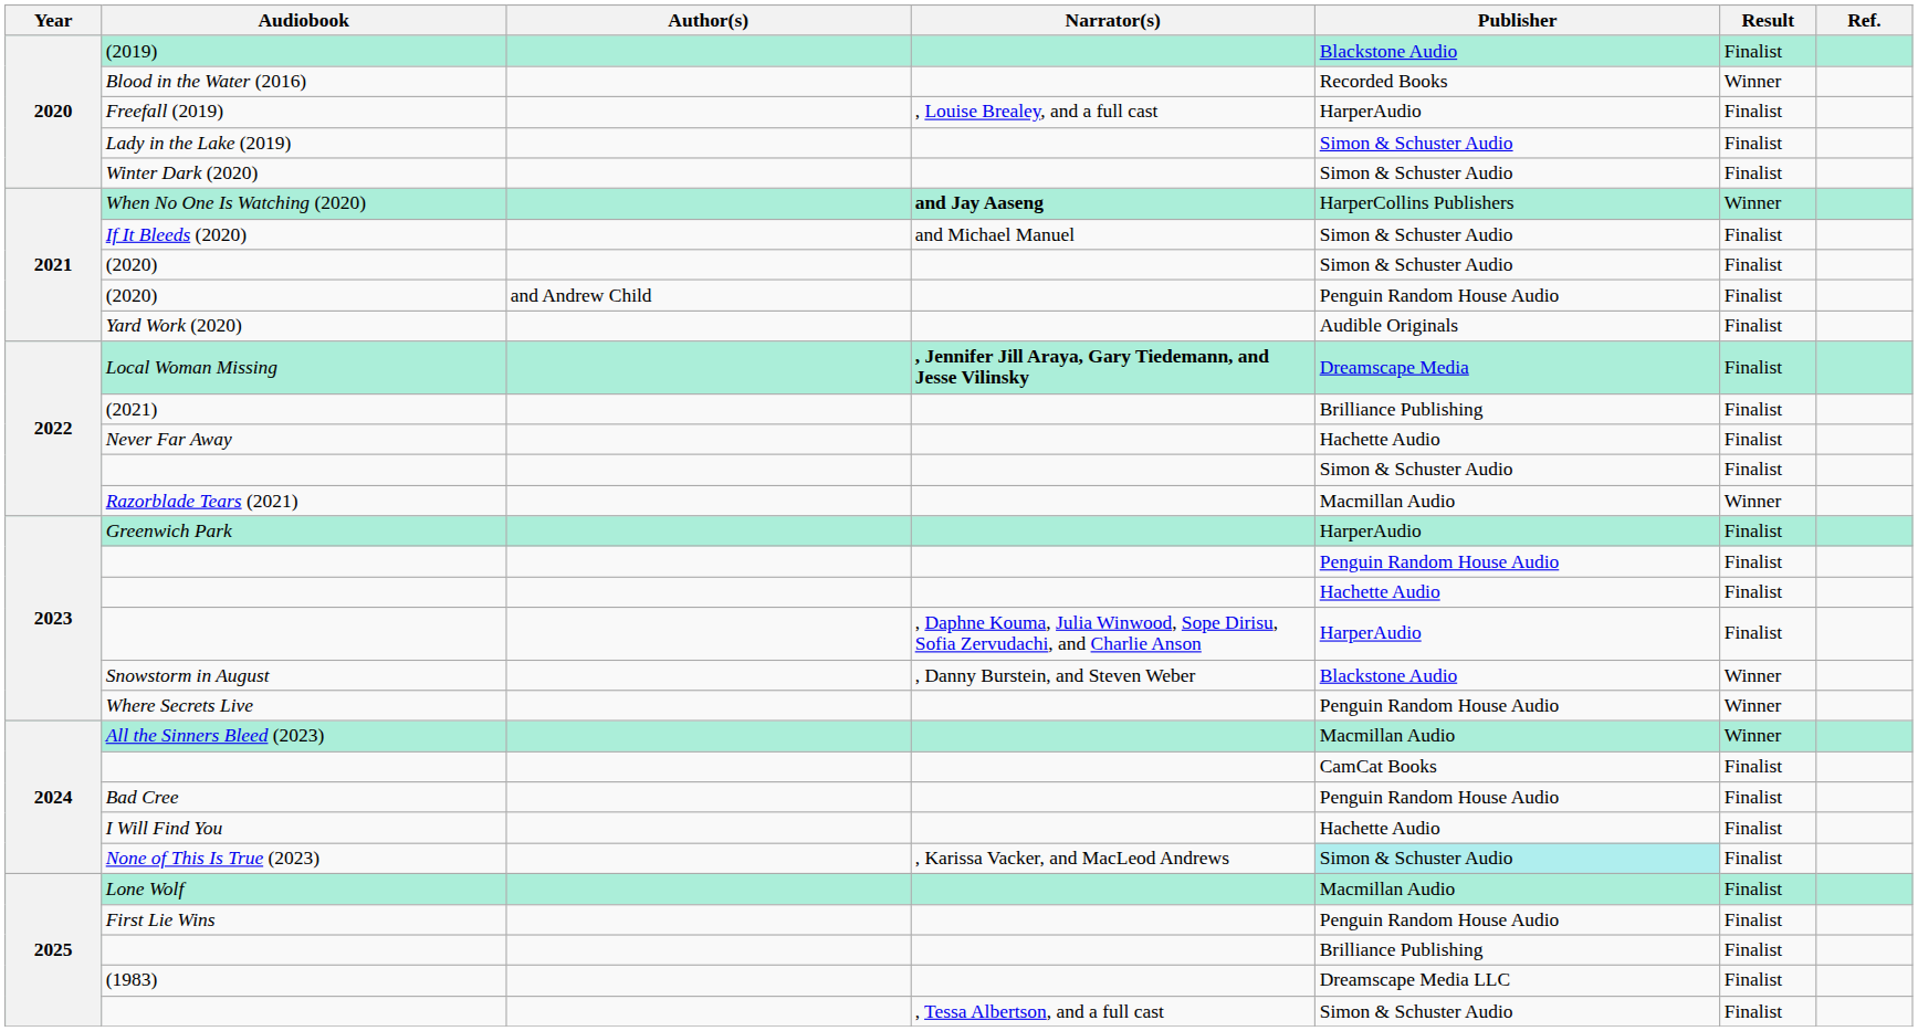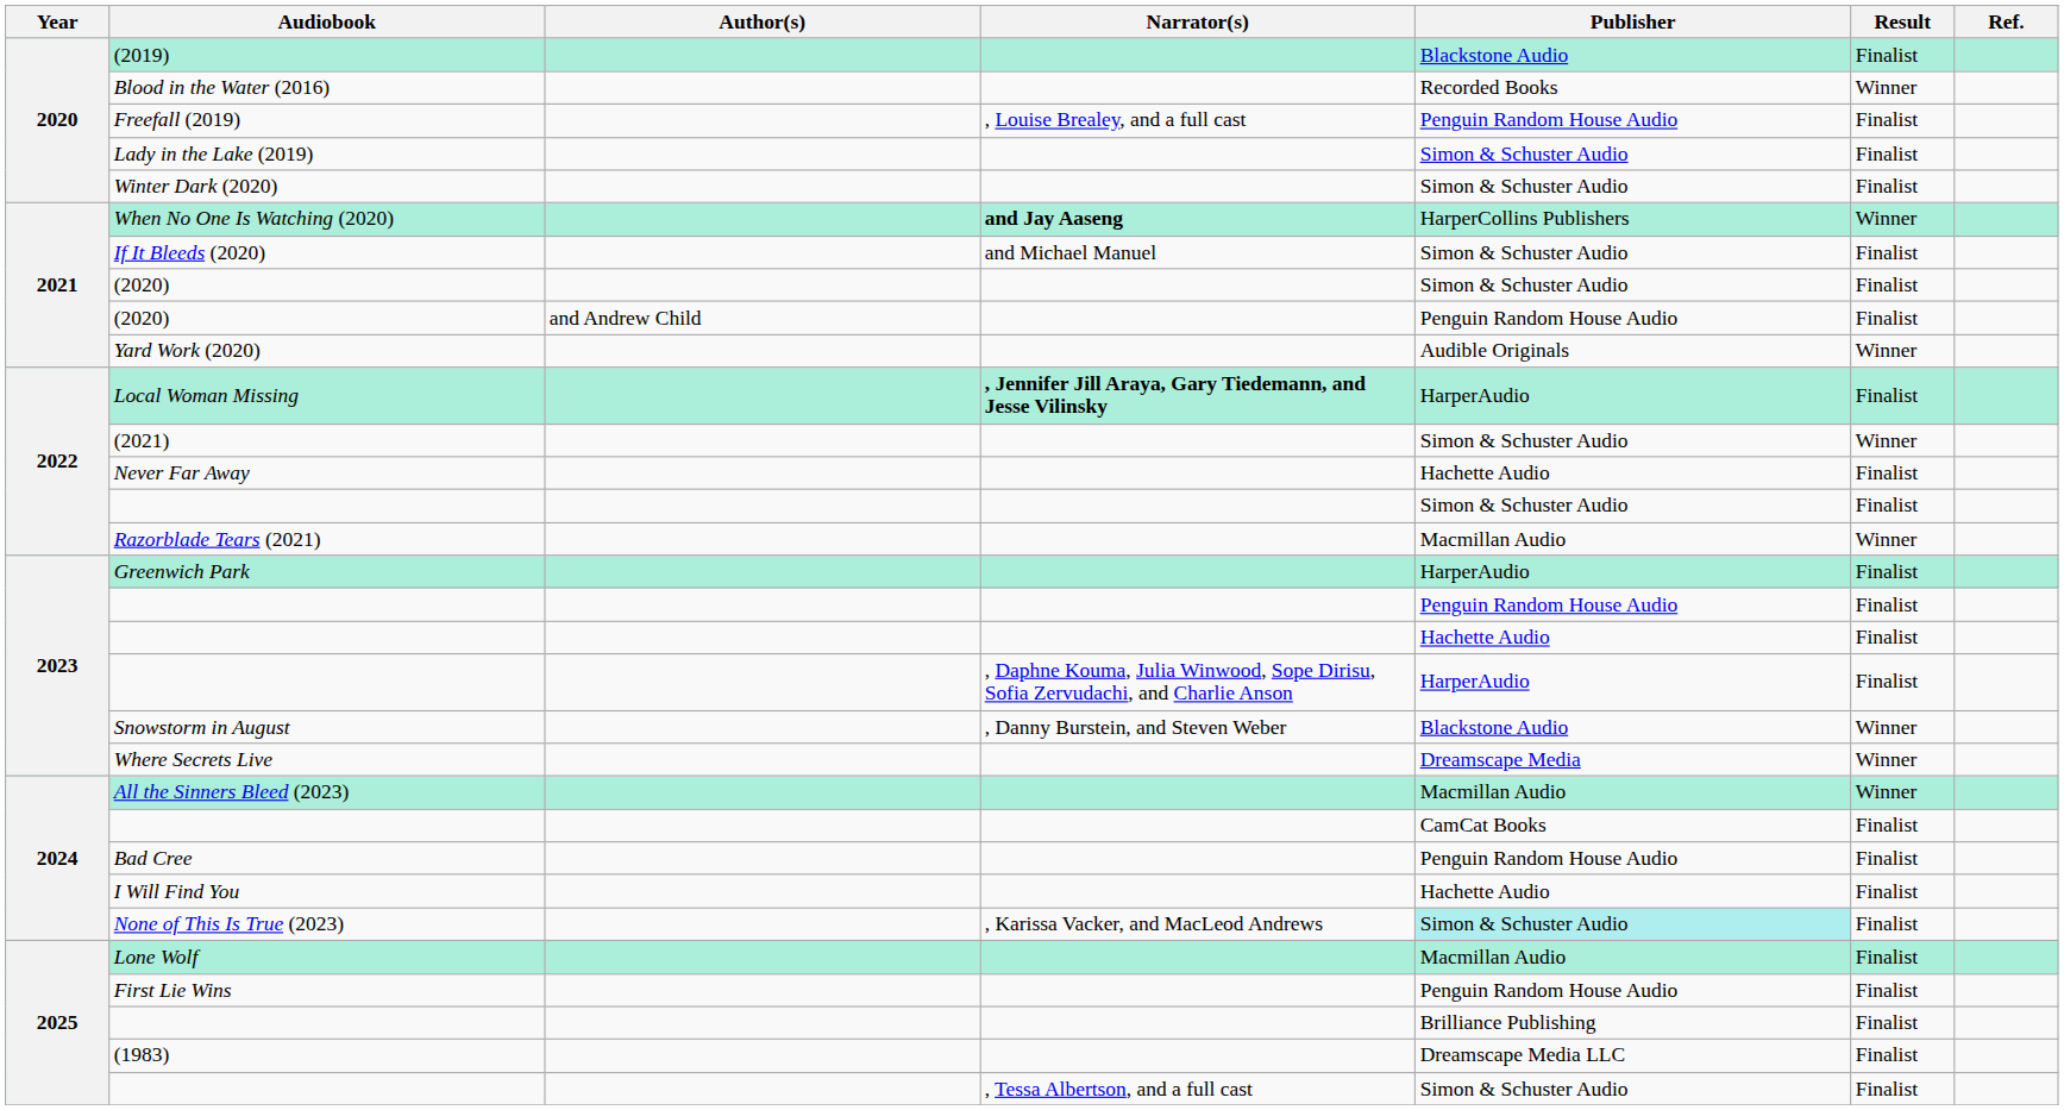 <table class="wikitable sortable mw-collapsible" style="width:100%">
 <tr>
 <th scope="col" width="5%">Year</th>
 <th scope="col" width="21%">Audiobook</th>
 <th scope="col" width="21%">Author(s)</th>
 <th scope="col" width="21%">Narrator(s)</th>
 <th scope="col" width="21%">Publisher</th>
 <th scope="col" width="5%">Result</th>
 <th scope="col" width="5%">Ref.</th>
 </tr>
 <tr style="background:#ABEED9">
 <th rowspan="5">2020<br></th>
 <td><em></em> (2019)</td>
 <td></td>
 <td></td>
 <td><a href='#'>Blackstone Audio</a></td>
 <td>Finalist</td>
 <td></td>
 </tr>
 <tr>
 <td><em>Blood in the Water</em> (2016)</td>
 <td></td>
 <td></td>
 <td>Recorded Books</td>
 <td>Winner</td>
 <td></td>
 </tr>
 <tr>
 <td><em>Freefall</em> (2019)</td>
 <td></td>
 <td>, <a href='#'>Louise Brealey</a>, and a full cast</td>
-<td>HarperAudio</td>
+<td><a href='#'>Penguin Random House Audio</a></td>
 <td>Finalist</td>
 <td></td>
 </tr>
 <tr>
 <td><em>Lady in the Lake</em> (2019)</td>
 <td></td>
 <td></td>
 <td><a href='#'>Simon & Schuster Audio</a></td>
 <td>Finalist</td>
 <td></td>
 </tr>
 <tr>
 <td><em>Winter Dark</em> (2020)</td>
 <td></td>
 <td></td>
 <td>Simon & Schuster Audio</td>
 <td>Finalist</td>
 <td></td>
 </tr>
 <tr style="background:#ABEED9">
 <th rowspan="5">2021<br></th>
 <td><em>When No One Is Watching</em> (2020)</td>
 <td></td>
 <td><strong> and Jay Aaseng</strong></td>
 <td>HarperCollins Publishers</td>
 <td>Winner</td>
 <td></td>
 </tr>
 <tr>
 <td><em><a href='#'>If It Bleeds</a></em> (2020)</td>
 <td></td>
 <td> and Michael Manuel</td>
 <td>Simon & Schuster Audio</td>
 <td>Finalist</td>
 <td></td>
 </tr>
 <tr>
 <td><em></em> (2020)</td>
 <td></td>
 <td></td>
 <td>Simon & Schuster Audio</td>
 <td>Finalist</td>
 <td></td>
 </tr>
 <tr>
 <td><em></em> (2020)</td>
 <td> and Andrew Child</td>
 <td></td>
 <td>Penguin Random House Audio</td>
 <td>Finalist</td>
 <td></td>
 </tr>
 <tr>
 <td><em>Yard Work</em> (2020)</td>
 <td></td>
 <td></td>
 <td>Audible Originals</td>
-<td>Finalist</td>
+<td>Winner</td>
 <td></td>
 </tr>
 <tr style="background:#ABEED9">
 <th rowspan="5">2022<br></th>
 <td><em>Local Woman Missing</em></td>
 <td></td>
 <td><strong>, Jennifer Jill Araya, Gary Tiedemann, and Jesse Vilinsky</strong></td>
-<td><a href='#'>Dreamscape Media</a></td>
+<td>HarperAudio</td>
 <td>Finalist</td>
 <td></td>
 </tr>
 <tr>
 <td><em></em> (2021)</td>
 <td></td>
 <td></td>
-<td>Brilliance Publishing</td>
-<td>Finalist</td>
+<td>Simon & Schuster Audio</td>
+<td>Winner</td>
 <td></td>
 </tr>
 <tr>
 <td><em>Never Far Away</em></td>
 <td></td>
 <td></td>
 <td>Hachette Audio</td>
 <td>Finalist</td>
 <td></td>
 </tr>
 <tr>
 <td><em></em></td>
 <td></td>
 <td></td>
 <td>Simon & Schuster Audio</td>
 <td>Finalist</td>
 <td></td>
 </tr>
 <tr>
 <td><em><a href='#'>Razorblade Tears</a></em> (2021)</td>
 <td></td>
 <td></td>
 <td>Macmillan Audio</td>
 <td>Winner</td>
 <td></td>
 </tr>
 <tr style="background:#ABEED9">
 <th rowspan="6">2023<br></th>
 <td><em>Greenwich Park</em></td>
 <td></td>
 <td></td>
 <td>HarperAudio</td>
 <td>Finalist</td>
 <td></td>
 </tr>
 <tr>
 <td></td>
 <td></td>
 <td></td>
 <td><a href='#'>Penguin Random House Audio</a></td>
 <td>Finalist</td>
 <td></td>
 </tr>
 <tr>
 <td></td>
 <td></td>
 <td></td>
 <td><a href='#'>Hachette Audio</a></td>
 <td>Finalist</td>
 <td></td>
 </tr>
 <tr>
 <td></td>
 <td></td>
 <td>, <a href='#'>Daphne Kouma</a>, <a href='#'>Julia Winwood</a>, <a href='#'>Sope Dirisu</a>, <a href='#'>Sofia Zervudachi</a>, and <a href='#'>Charlie Anson</a></td>
 <td><a href='#'>HarperAudio</a></td>
 <td>Finalist</td>
 <td></td>
 </tr>
 <tr>
 <td><em>Snowstorm in August</em></td>
 <td></td>
 <td>, Danny Burstein, and Steven Weber</td>
 <td><a href='#'>Blackstone Audio</a></td>
 <td>Winner</td>
 <td></td>
 </tr>
 <tr>
 <td><em>Where Secrets Live</em></td>
 <td></td>
 <td></td>
-<td>Penguin Random House Audio</td>
+<td><a href='#'>Dreamscape Media</a></td>
 <td>Winner</td>
 <td></td>
 </tr>
 <tr style="background:#ABEED9">
 <th rowspan="5">2024<br></th>
 <td><em><a href='#'>All the Sinners Bleed</a></em> (2023)</td>
 <td></td>
 <td></td>
 <td>Macmillan Audio</td>
 <td>Winner</td>
 <td></td>
 </tr>
 <tr>
 <td></td>
 <td></td>
 <td></td>
 <td>CamCat Books</td>
 <td>Finalist</td>
 <td></td>
 </tr>
 <tr>
 <td><em>Bad Cree</em></td>
 <td></td>
 <td></td>
 <td>Penguin Random House Audio</td>
 <td>Finalist</td>
 <td></td>
 </tr>
 <tr>
 <td><em>I Will Find You</em></td>
 <td></td>
 <td></td>
 <td>Hachette Audio</td>
 <td>Finalist</td>
 <td></td>
 </tr>
 <tr>
 <td><em><a href='#'>None of This Is True</a></em> (2023)</td>
 <td></td>
 <td>, Karissa Vacker, and MacLeod Andrews</td>
 <td style="background: paleturquoise;">Simon & Schuster Audio</td>
 <td>Finalist</td>
 <td></td>
 </tr>
 <tr style="background:#ABEED9">
 <th rowspan="5">2025<br></th>
 <td><em>Lone Wolf</em></td>
 <td></td>
 <td></td>
 <td>Macmillan Audio</td>
 <td>Finalist</td>
 <td></td>
 </tr>
 <tr>
 <td><em>First Lie Wins</em></td>
 <td></td>
 <td></td>
 <td>Penguin Random House Audio</td>
 <td>Finalist</td>
 <td></td>
 </tr>
 <tr>
 <td><em></em></td>
 <td></td>
 <td></td>
 <td>Brilliance Publishing</td>
 <td>Finalist</td>
 <td></td>
 </tr>
 <tr>
 <td><em></em> (1983)</td>
 <td></td>
 <td></td>
 <td>Dreamscape Media LLC</td>
 <td>Finalist</td>
 <td></td>
 </tr>
 <tr>
 <td><em></em></td>
 <td></td>
 <td>, <a href='#'>Tessa Albertson</a>, and a full cast</td>
 <td>Simon & Schuster Audio</td>
 <td>Finalist</td>
 <td></td>
 </tr>
 </table>
